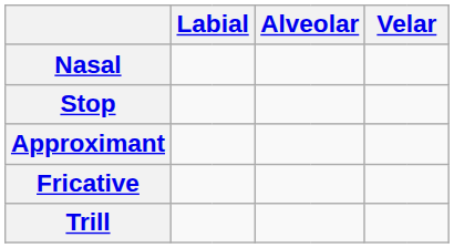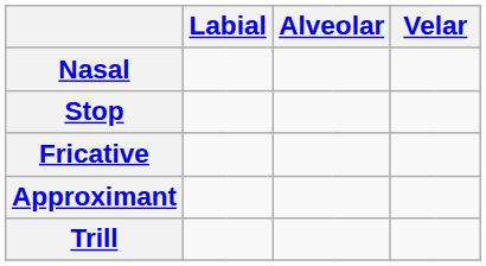 <table class="wikitable" style=text-align:center>
 <tr>
 <th></th>
 <th colspan="2"><a href='#'>Labial</a></th>
 <th colspan="2"><a href='#'>Alveolar</a></th>
 <th colspan="2"><a href='#'>Velar</a></th>
 </tr>
 <tr>
 <th><a href='#'>Nasal</a></th>
 <td width=20px style="border-right: 0;"></td>
 <td width=20px style="border-left: 0;"></td>
 <td width=20px style="border-right: 0;"></td>
 <td width=20px style="border-left: 0;"></td>
 <td width=20px style="border-right: 0;"></td>
 <td width=20px style="border-left: 0;"></td>
 </tr>
 <tr>
 <th><a href='#'>Stop</a></th>
 <td style="border-right: 0;"></td>
 <td style="border-left: 0;"></td>
 <td style="border-right: 0;"></td>
 <td style="border-left: 0;"></td>
 <td style="border-right: 0;"></td>
 <td style="border-left: 0;"></td>
 </tr>
 <tr>
-<th><a href='#'>Approximant</a></th>
+<th><a href='#'>Fricative</a></th>
 <td style="border-right: 0;"></td>
 <td style="border-left: 0;"></td>
 <td style="border-right: 0;"></td>
 <td style="border-left: 0;"></td>
 <td style="border-right: 0;"></td>
 <td style="border-left: 0;"></td>
 </tr>
 <tr>
-<th><a href='#'>Fricative</a></th>
+<th><a href='#'>Approximant</a></th>
 <td style="border-right: 0;"></td>
 <td style="border-left: 0;"></td>
 <td style="border-right: 0;"></td>
 <td style="border-left: 0;"></td>
 <td style="border-right: 0;"></td>
 <td style="border-left: 0;"></td>
 </tr>
 <tr>
 <th><a href='#'>Trill</a></th>
 <td colspan="2"></td>
 <td style="border-right: 0;"></td>
 <td style="border-left: 0;"></td>
 <td colspan="2"></td>
 </tr>
 </table>
